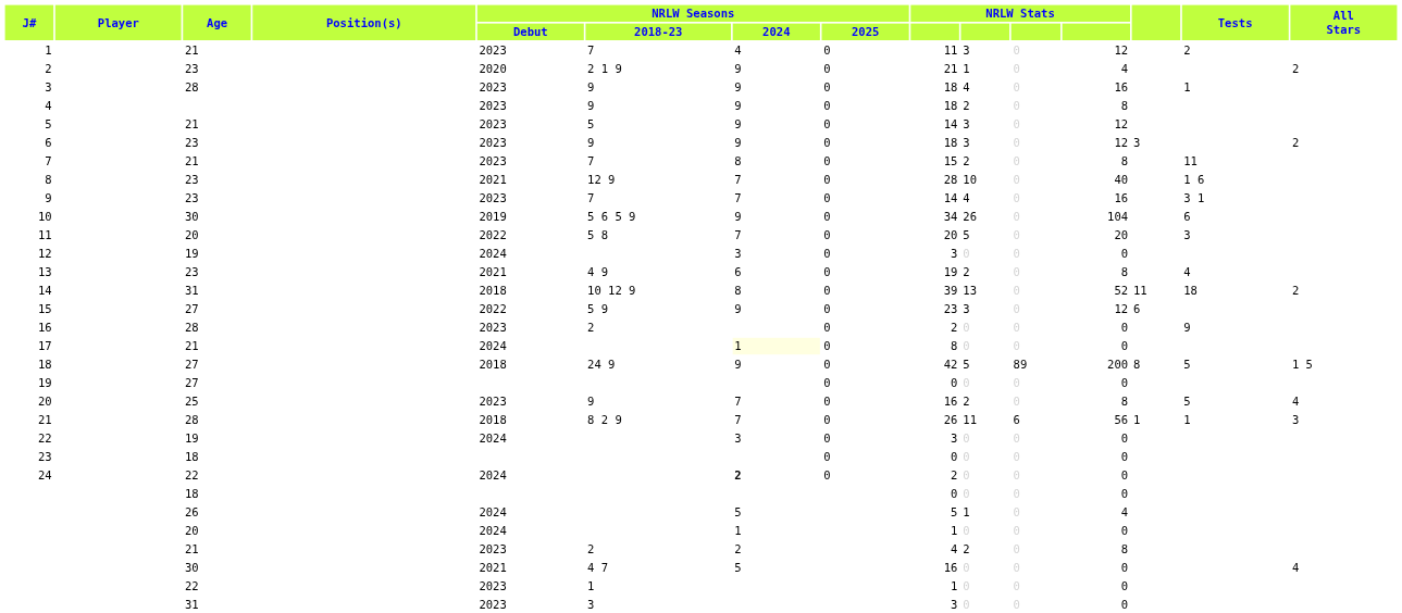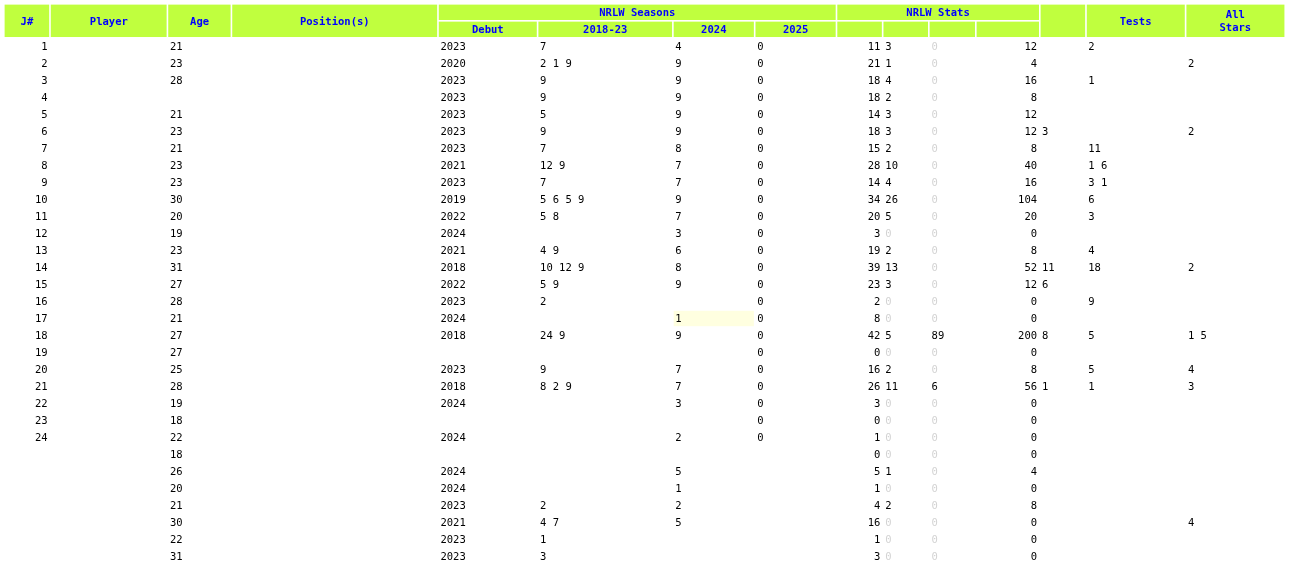 <table class="sortable" border="0" cellspacing="2" cellpadding="2" style="width:100%;" style="text-align:center;">
 <tr style="background:#C0FF3E; color:blue">
 <th rowspan=2>J#</th>
 <th rowspan=2>Player</th>
 <th rowspan=2>Age</th>
 <th rowspan=2>Position(s)</th>
 <th colspan=4>NRLW Seasons</th>
 <th colspan=4>NRLW Stats</th>
 <th rowspan=2 class="unsortable"></th>
 <th rowspan=2 class="unsortable">Tests</th>
 <th rowspan=2 class="unsortable">All <br> Stars</th>
 </tr>
 <tr style="background:#C0FF3E; color:blue">
 <th class="unsortable">Debut</th>
 <th class="unsortable">2018-23</th>
 <th class="unsortable">2024</th>
 <th class="unsortable">2025</th>
 <th></th>
 <th></th>
 <th class="unsortable"></th>
 <th></th>
 </tr>
 <tr>
 <td align=right>1</td>
 <td align=left></td>
 <td>21</td>
 <td></td>
 <td>2023</td>
 <td align=left> 7</td>
 <td align=left> 4</td>
 <td align=left> 0</td>
 <td align=right>11</td>
 <td>3</td>
 <td style="color:lightgray">0</td>
 <td align=right>12</td>
 <td></td>
 <td align=left> 2</td>
 <td></td>
 </tr>
 <tr>
 <td align=right>2</td>
 <td align=left></td>
 <td>23</td>
 <td></td>
 <td>2020</td>
 <td align=left> 2  1  9</td>
 <td align=left> 9</td>
 <td align=left> 0</td>
 <td align=right>21</td>
 <td>1</td>
 <td style="color:lightgray">0</td>
 <td align=right>4</td>
 <td></td>
 <td></td>
 <td align=left> 2</td>
 </tr>
 <tr>
 <td align=right>3</td>
 <td align=left></td>
 <td>28</td>
 <td></td>
 <td>2023</td>
 <td align=left> 9</td>
 <td align=left> 9</td>
 <td align=left> 0</td>
 <td align=right>18</td>
 <td>4</td>
 <td style="color:lightgray">0</td>
 <td align=right>16</td>
 <td></td>
 <td align=left> 1</td>
 <td></td>
 </tr>
 <tr>
 <td align=right>4</td>
 <td align=left></td>
 <td></td>
 <td></td>
 <td>2023</td>
 <td align=left> 9</td>
 <td align=left> 9</td>
 <td align=left> 0</td>
 <td align=right>18</td>
 <td>2</td>
 <td style="color:lightgray">0</td>
 <td align=right>8</td>
 <td></td>
 <td></td>
 <td></td>
 </tr>
 <tr>
 <td align=right>5</td>
 <td align=left></td>
 <td>21</td>
 <td></td>
 <td>2023</td>
 <td align=left> 5</td>
 <td align=left> 9</td>
 <td align=left> 0</td>
 <td align=right>14</td>
 <td>3</td>
 <td style="color:lightgray">0</td>
 <td align=right>12</td>
 <td></td>
 <td></td>
 <td></td>
 </tr>
 <tr>
 <td align=right>6</td>
 <td align=left></td>
 <td>23</td>
 <td></td>
 <td>2023</td>
 <td align=left> 9</td>
 <td align=left> 9</td>
 <td align=left> 0</td>
 <td align=right>18</td>
 <td>3</td>
 <td style="color:lightgray">0</td>
 <td align=right>12</td>
 <td align=left> 3</td>
 <td></td>
 <td align=left> 2</td>
 </tr>
 <tr>
 <td align=right>7</td>
 <td align=left></td>
 <td>21</td>
 <td></td>
 <td>2023</td>
 <td align=left> 7</td>
 <td align=left> 8</td>
 <td align=left> 0</td>
 <td align=right>15</td>
 <td>2</td>
 <td style="color:lightgray">0</td>
 <td align=right>8</td>
 <td></td>
 <td align=left> 11</td>
 <td></td>
 </tr>
 <tr>
 <td align=right>8</td>
 <td align=left></td>
 <td>23</td>
 <td></td>
 <td>2021</td>
 <td align=left> 12  9</td>
 <td align=left> 7</td>
 <td align=left> 0</td>
 <td align=right>28</td>
 <td>10</td>
 <td style="color:lightgray">0</td>
 <td align=right>40</td>
 <td></td>
 <td align=left> 1  6</td>
 <td></td>
 </tr>
 <tr>
 <td align=right>9</td>
 <td align=left></td>
 <td>23</td>
 <td></td>
 <td>2023</td>
 <td align=left> 7</td>
 <td align=left> 7</td>
 <td align=left> 0</td>
 <td align=right>14</td>
 <td>4</td>
 <td style="color:lightgray">0</td>
 <td align=right>16</td>
 <td></td>
 <td align=left> 3  1</td>
 <td></td>
 </tr>
 <tr>
 <td align=right>10</td>
 <td align=left></td>
 <td>30</td>
 <td></td>
 <td>2019</td>
 <td align=left> 5  6  5  9</td>
 <td align=left> 9</td>
 <td align=left> 0</td>
 <td align=right>34</td>
 <td>26</td>
 <td style="color:lightgray">0</td>
 <td align=right>104</td>
 <td></td>
 <td align=left> 6</td>
 <td></td>
 </tr>
 <tr>
 <td align=right>11</td>
 <td align=left></td>
 <td>20</td>
 <td></td>
 <td>2022</td>
 <td align=left> 5  8</td>
 <td align=left> 7</td>
 <td align=left> 0</td>
 <td align=right>20</td>
 <td>5</td>
 <td style="color:lightgray">0</td>
 <td align=right>20</td>
 <td></td>
 <td align=left> 3</td>
 <td></td>
 </tr>
 <tr>
 <td align=right>12</td>
 <td align=left></td>
 <td>19</td>
 <td></td>
 <td>2024</td>
 <td></td>
 <td align=left> 3</td>
 <td align=left> 0</td>
 <td align=right>3</td>
 <td style="color:lightgray">0</td>
 <td style="color:lightgray">0</td>
 <td align=right>0</td>
 <td></td>
 <td></td>
 <td></td>
 </tr>
 <tr>
 <td align=right>13</td>
 <td align=left></td>
 <td>23</td>
 <td></td>
 <td>2021</td>
 <td align=left> 4  9</td>
 <td align=left> 6</td>
 <td align=left> 0</td>
 <td align=right>19</td>
 <td>2</td>
 <td style="color:lightgray">0</td>
 <td align=right>8</td>
 <td></td>
 <td align=left> 4</td>
 <td></td>
 </tr>
 <tr>
 <td align=right>14</td>
 <td align=left></td>
 <td>31</td>
 <td></td>
 <td>2018</td>
 <td align=left> 10  12  9</td>
 <td align=left> 8</td>
 <td align=left> 0</td>
 <td align=right>39</td>
 <td>13</td>
 <td style="color:lightgray">0</td>
 <td align=right>52</td>
 <td align=left> 11</td>
 <td align=left> 18</td>
 <td align=left> 2</td>
 </tr>
 <tr>
 <td align=right>15</td>
 <td align=left></td>
 <td>27</td>
 <td></td>
 <td>2022</td>
 <td align=left> 5  9</td>
 <td align=left> 9</td>
 <td align=left> 0</td>
 <td align=right>23</td>
 <td>3</td>
 <td style="color:lightgray">0</td>
 <td align=right>12</td>
 <td align=left> 6</td>
 <td></td>
 <td></td>
 </tr>
 <tr>
 <td align=right>16</td>
 <td align=left></td>
 <td>28</td>
 <td></td>
 <td>2023</td>
 <td align=left> 2</td>
 <td align=left> </td>
 <td align=left> 0</td>
 <td align=right>2</td>
 <td style="color:lightgray">0</td>
 <td style="color:lightgray">0</td>
 <td align=right>0</td>
 <td></td>
 <td align=left> 9</td>
 <td></td>
 </tr>
 <tr>
 <td align=right>17</td>
 <td align=left></td>
 <td>21</td>
 <td></td>
 <td>2024</td>
 <td></td>
 <td align=left style="background: lightyellow;"> 1</td>
 <td align=left> 0</td>
 <td align=right>8</td>
 <td style="color:lightgray">0</td>
 <td style="color:lightgray">0</td>
 <td align=right>0</td>
 <td></td>
 <td></td>
 <td></td>
 </tr>
 <tr>
 <td align=right>18</td>
 <td align=left></td>
 <td>27</td>
 <td></td>
 <td>2018</td>
 <td align=left> 24  9</td>
 <td align=left> 9</td>
 <td align=left> 0</td>
 <td align=right>42</td>
 <td>5</td>
 <td>89</td>
 <td align=right>200</td>
 <td align=left> 8</td>
 <td align=left> 5</td>
 <td align=left> 1  5</td>
 </tr>
 <tr>
 <td align=right>19</td>
 <td align=left></td>
 <td>27</td>
 <td></td>
 <td></td>
 <td></td>
 <td align=left> </td>
 <td align=left> 0</td>
 <td align=right>0</td>
 <td style="color:lightgray">0</td>
 <td style="color:lightgray">0</td>
 <td align=right>0</td>
 <td></td>
 <td></td>
 <td></td>
 </tr>
 <tr>
 <td align=right>20</td>
 <td align=left></td>
 <td>25</td>
 <td></td>
 <td>2023</td>
 <td align=left> 9</td>
 <td align=left> 7</td>
 <td align=left> 0</td>
 <td align=right>16</td>
 <td>2</td>
 <td style="color:lightgray">0</td>
 <td align=right>8</td>
 <td></td>
 <td align=left> 5</td>
 <td align=left> 4</td>
 </tr>
 <tr>
 <td align=right>21</td>
 <td align=left></td>
 <td>28</td>
 <td></td>
 <td>2018</td>
 <td align=left> 8  2  9</td>
 <td align=left> 7</td>
 <td align=left> 0</td>
 <td align=right>26</td>
 <td>11</td>
 <td>6</td>
 <td align=right>56</td>
 <td align=left> 1</td>
 <td align=left> 1</td>
 <td align=left> 3</td>
 </tr>
 <tr>
 <td align=right>22</td>
 <td align=left></td>
 <td>19</td>
 <td></td>
 <td>2024</td>
 <td></td>
 <td align=left> 3</td>
 <td align=left> 0</td>
 <td align=right>3</td>
 <td style="color:lightgray">0</td>
 <td style="color:lightgray">0</td>
 <td align=right>0</td>
 <td></td>
 <td></td>
 <td></td>
 </tr>
 <tr>
 <td align=right>23</td>
 <td align=left></td>
 <td>18</td>
 <td></td>
 <td></td>
 <td></td>
 <td align=left> </td>
 <td align=left> 0</td>
 <td align=right>0</td>
 <td style="color:lightgray">0</td>
 <td style="color:lightgray">0</td>
 <td align=right>0</td>
 <td></td>
 <td></td>
 <td></td>
 </tr>
 <tr>
 <td align=right>24</td>
 <td align=left></td>
 <td>22</td>
 <td></td>
 <td>2024</td>
 <td></td>
-<td align=left><strong> 2</strong></td>
+<td align=left> 2</td>
 <td align=left> 0</td>
-<td align=right>2</td>
+<td align=right>1</td>
 <td style="color:lightgray">0</td>
 <td style="color:lightgray">0</td>
 <td align=right>0</td>
 <td></td>
 <td></td>
 <td></td>
 </tr>
 <tr>
 <td align=right></td>
 <td align=left></td>
 <td>18</td>
 <td></td>
 <td></td>
 <td></td>
 <td align=left> </td>
 <td></td>
 <td align=right>0</td>
 <td style="color:lightgray">0</td>
 <td style="color:lightgray">0</td>
 <td align=right>0</td>
 <td></td>
 <td></td>
 <td></td>
 </tr>
 <tr>
 <td align=right></td>
 <td align=left></td>
 <td>26</td>
 <td></td>
 <td>2024</td>
 <td></td>
 <td align=left> 5</td>
 <td></td>
 <td align=right>5</td>
 <td>1</td>
 <td style="color:lightgray">0</td>
 <td align=right>4</td>
 <td></td>
 <td></td>
 <td></td>
 </tr>
 <tr>
 <td align=right></td>
 <td align=left></td>
 <td>20</td>
 <td></td>
 <td>2024</td>
 <td></td>
 <td align=left> 1</td>
 <td></td>
 <td align=right>1</td>
 <td style="color:lightgray">0</td>
 <td style="color:lightgray">0</td>
 <td align=right>0</td>
 <td></td>
 <td></td>
 <td></td>
 </tr>
 <tr>
 <td align=right></td>
 <td align=left></td>
 <td>21</td>
 <td></td>
 <td>2023</td>
 <td align=left> 2</td>
 <td align=left> 2</td>
 <td></td>
 <td align=right>4</td>
 <td>2</td>
 <td style="color:lightgray">0</td>
 <td align=right>8</td>
 <td></td>
 <td></td>
 <td></td>
 </tr>
 <tr>
 <td align=right></td>
 <td align=left></td>
 <td>30</td>
 <td></td>
 <td>2021</td>
 <td align=left> 4  7</td>
 <td align=left> 5</td>
 <td></td>
 <td align=right>16</td>
 <td style="color:lightgray">0</td>
 <td style="color:lightgray">0</td>
 <td align=right>0</td>
 <td></td>
 <td></td>
 <td align=left> 4</td>
 </tr>
 <tr>
 <td align=right></td>
 <td align=left></td>
 <td>22</td>
 <td></td>
 <td>2023</td>
 <td align=left> 1</td>
 <td align=left> </td>
 <td></td>
 <td align=right>1</td>
 <td style="color:lightgray">0</td>
 <td style="color:lightgray">0</td>
 <td align=right>0</td>
 <td></td>
 <td></td>
 <td></td>
 </tr>
 <tr>
 <td align=right></td>
 <td align=left></td>
 <td>31</td>
 <td></td>
 <td>2023</td>
 <td align=left> 3</td>
 <td align=left> </td>
 <td></td>
 <td align=right>3</td>
 <td style="color:lightgray">0</td>
 <td style="color:lightgray">0</td>
 <td align=right>0</td>
 <td></td>
 <td></td>
 <td></td>
 </tr>
 </table>
